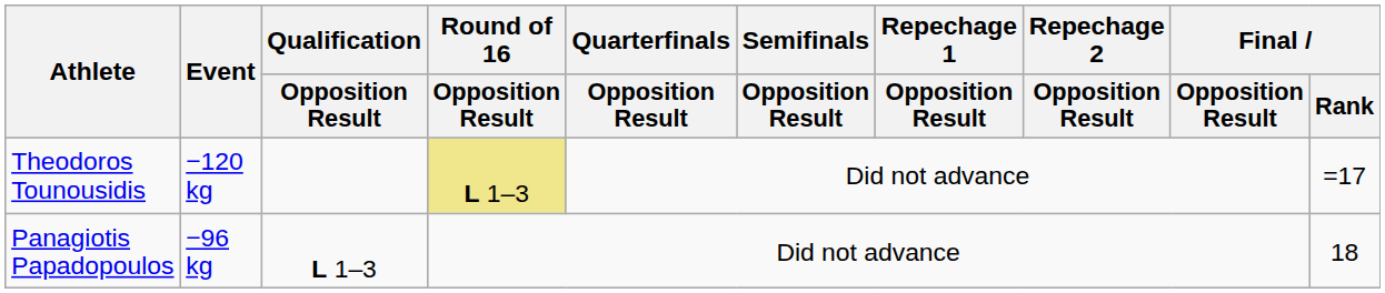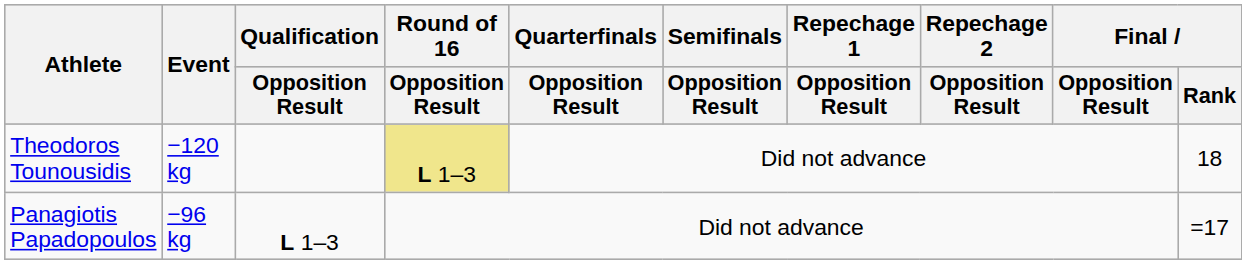 <table class="wikitable" style="font-size:90%">
 <tr>
 <th rowspan="2">Athlete</th>
 <th rowspan="2">Event</th>
 <th>Qualification</th>
 <th>Round of 16</th>
 <th>Quarterfinals</th>
 <th>Semifinals</th>
 <th>Repechage 1</th>
 <th>Repechage 2</th>
 <th colspan=2>Final / </th>
 </tr>
 <tr style="font-size:95%">
 <th>Opposition<br>Result</th>
 <th>Opposition<br>Result</th>
 <th>Opposition<br>Result</th>
 <th>Opposition<br>Result</th>
 <th>Opposition<br>Result</th>
 <th>Opposition<br>Result</th>
 <th>Opposition<br>Result</th>
 <th>Rank</th>
 </tr>
 <tr align=center>
 <td align=left><a href='#'>Theodoros Tounousidis</a></td>
 <td align=left><a href='#'>−120 kg</a></td>
 <td></td>
 <td style="background: khaki;"><br><strong>L</strong> 1–3 <sup></sup></td>
 <td colspan=5>Did not advance</td>
-<td>=17</td>
+<td>18</td>
 </tr>
 <tr align=center>
 <td align=left><a href='#'>Panagiotis Papadopoulos</a></td>
 <td align=left><a href='#'>−96 kg</a></td>
 <td><br><strong>L</strong> 1–3 <sup></sup></td>
 <td colspan=6>Did not advance</td>
-<td>18</td>
+<td>=17</td>
 </tr>
 </table>
